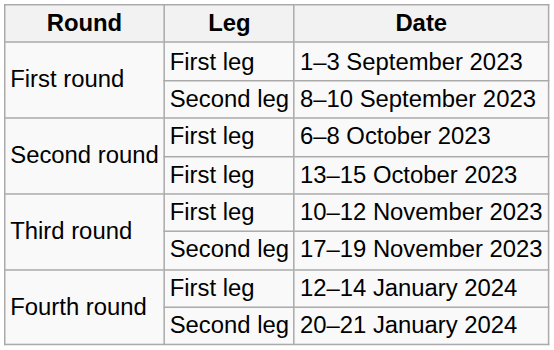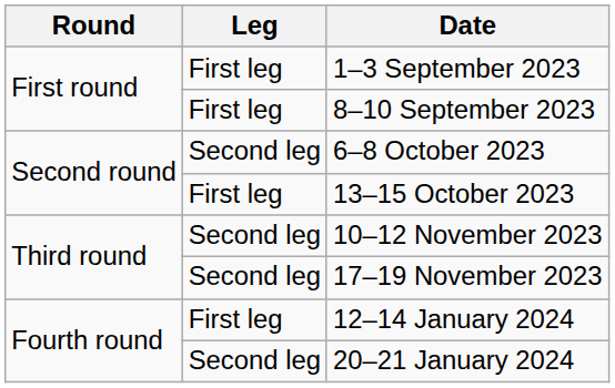 <table class="wikitable">
 <tr>
 <th>Round</th>
 <th>Leg</th>
 <th>Date</th>
 </tr>
 <tr>
 <td rowspan=2>First round</td>
 <td>First leg</td>
 <td>1–3 September 2023</td>
 </tr>
 <tr>
-<td>Second leg</td>
+<td>First leg</td>
 <td>8–10 September 2023</td>
 </tr>
 <tr>
 <td rowspan=2>Second round</td>
-<td>First leg</td>
+<td>Second leg</td>
 <td>6–8 October 2023</td>
 </tr>
 <tr>
 <td>First leg</td>
 <td>13–15 October 2023</td>
 </tr>
 <tr>
 <td rowspan=2>Third round</td>
-<td>First leg</td>
+<td>Second leg</td>
 <td>10–12 November 2023</td>
 </tr>
 <tr>
 <td>Second leg</td>
 <td>17–19 November  2023</td>
 </tr>
 <tr>
 <td rowspan=2>Fourth round</td>
 <td>First leg</td>
 <td>12–14 January 2024</td>
 </tr>
 <tr>
 <td>Second leg</td>
 <td>20–21 January 2024</td>
 </tr>
 </table>
